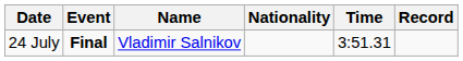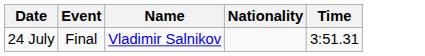 <table class=wikitable style=text-align:center>
 <tr>
 <th>Date</th>
 <th>Event</th>
 <th>Name</th>
 <th>Nationality</th>
 <th>Time</th>
-<th>Record</th>
 </tr>
 <tr>
 <td>24 July</td>
-<td><strong>Final</strong></td>
+<td>Final</td>
 <td align=left><a href='#'>Vladimir Salnikov</a></td>
 <td align=left></td>
 <td>3:51.31</td>
-<td></td>
 </tr>
 </table>
